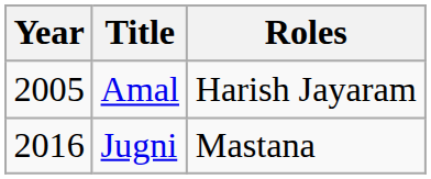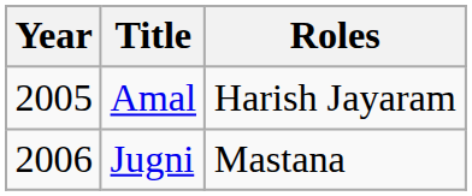 <table class="wikitable">
 <tr>
 <th>Year</th>
 <th>Title</th>
 <th>Roles</th>
 </tr>
 <tr>
 <td>2005</td>
 <td><a href='#'>Amal</a></td>
 <td>Harish Jayaram</td>
 </tr>
 <tr>
-<td>2016</td>
+<td>2006</td>
 <td><a href='#'>Jugni</a></td>
 <td>Mastana</td>
 </tr>
 </table>
